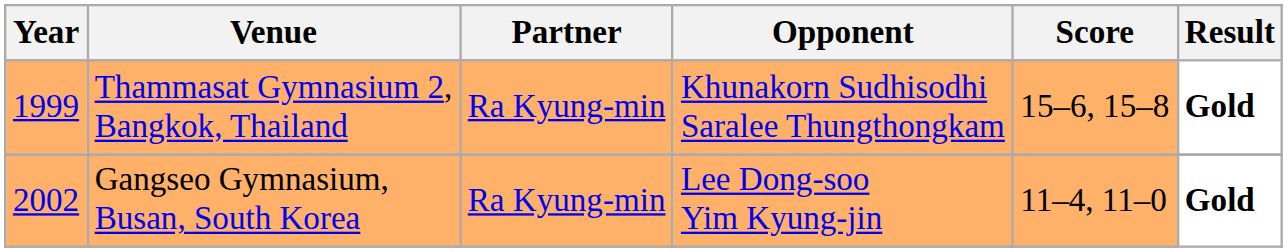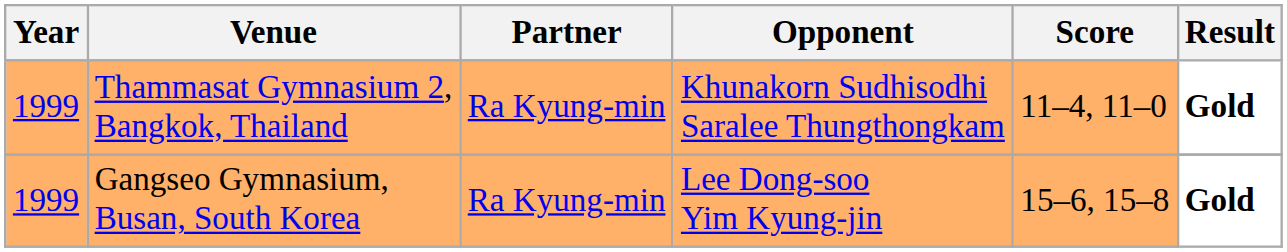 <table class="sortable wikitable" style="font-size: 90%;">
 <tr>
 <th>Year</th>
 <th>Venue</th>
 <th>Partner</th>
 <th>Opponent</th>
 <th>Score</th>
 <th>Result</th>
 </tr>
 <tr style="background:#FFB069">
 <td align="center"><a href='#'>1999</a></td>
 <td align="left"><a href='#'>Thammasat Gymnasium 2</a>,<br><a href='#'>Bangkok, Thailand</a></td>
 <td align="left"> <a href='#'>Ra Kyung-min</a></td>
 <td align="left"> <a href='#'>Khunakorn Sudhisodhi</a> <br>  <a href='#'>Saralee Thungthongkam</a></td>
-<td align="left">15–6, 15–8</td>
+<td align="left">11–4, 11–0</td>
 <td style="text-align:left; background:white"> <strong>Gold</strong></td>
 </tr>
 <tr>
 </tr>
 <tr style="background:#FFB069">
-<td align="center"><a href='#'>2002</a></td>
+<td align="center"><a href='#'>1999</a></td>
 <td align="left">Gangseo Gymnasium,<br><a href='#'>Busan, South Korea</a></td>
 <td align="left"> <a href='#'>Ra Kyung-min</a></td>
 <td align="left"> <a href='#'>Lee Dong-soo</a> <br>  <a href='#'>Yim Kyung-jin</a></td>
-<td align="left">11–4, 11–0</td>
+<td align="left">15–6, 15–8</td>
 <td style="text-align:left; background:white"> <strong>Gold</strong></td>
 </tr>
 </table>
